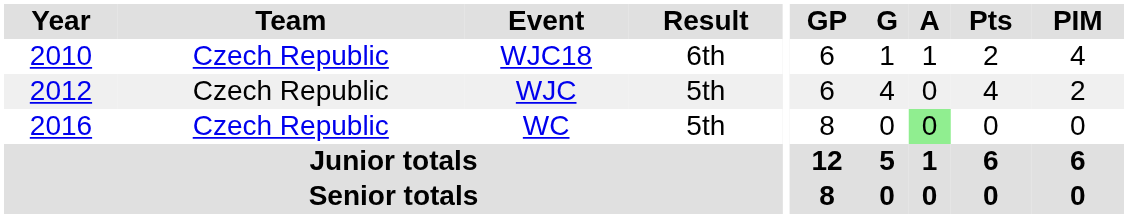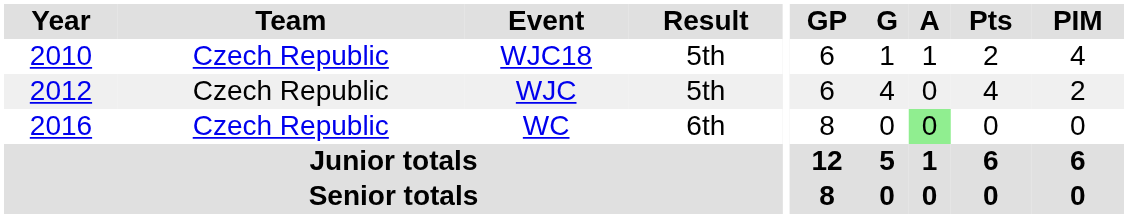 <table border="0" cellpadding="1" cellspacing="0" ID="Table3" style="text-align:center; width:40em">
 <tr ALIGN="center" bgcolor="#e0e0e0">
 <th>Year</th>
 <th>Team</th>
 <th>Event</th>
 <th>Result</th>
 <th rowspan="99" bgcolor="#ffffff"></th>
 <th>GP</th>
 <th>G</th>
 <th>A</th>
 <th>Pts</th>
 <th>PIM</th>
 </tr>
 <tr>
 <td><a href='#'>2010</a></td>
 <td><a href='#'>Czech Republic</a></td>
 <td><a href='#'>WJC18</a></td>
-<td>6th</td>
+<td>5th</td>
 <td>6</td>
 <td>1</td>
 <td>1</td>
 <td>2</td>
 <td>4</td>
 </tr>
 <tr bgcolor="#f0f0f0">
 <td><a href='#'>2012</a></td>
 <td>Czech Republic</td>
 <td><a href='#'>WJC</a></td>
 <td>5th</td>
 <td>6</td>
 <td>4</td>
 <td>0</td>
 <td>4</td>
 <td>2</td>
 </tr>
 <tr>
 <td><a href='#'>2016</a></td>
 <td><a href='#'>Czech Republic</a></td>
 <td><a href='#'>WC</a></td>
-<td>5th</td>
+<td>6th</td>
 <td>8</td>
 <td>0</td>
 <td style="background: lightgreen;">0</td>
 <td>0</td>
 <td>0</td>
 </tr>
 <tr bgcolor="#e0e0e0">
 <th colspan="4">Junior totals</th>
 <th>12</th>
 <th>5</th>
 <th>1</th>
 <th>6</th>
 <th>6</th>
 </tr>
 <tr bgcolor="#e0e0e0">
 <th colspan="4">Senior totals</th>
 <th>8</th>
 <th>0</th>
 <th>0</th>
 <th>0</th>
 <th>0</th>
 </tr>
 </table>
